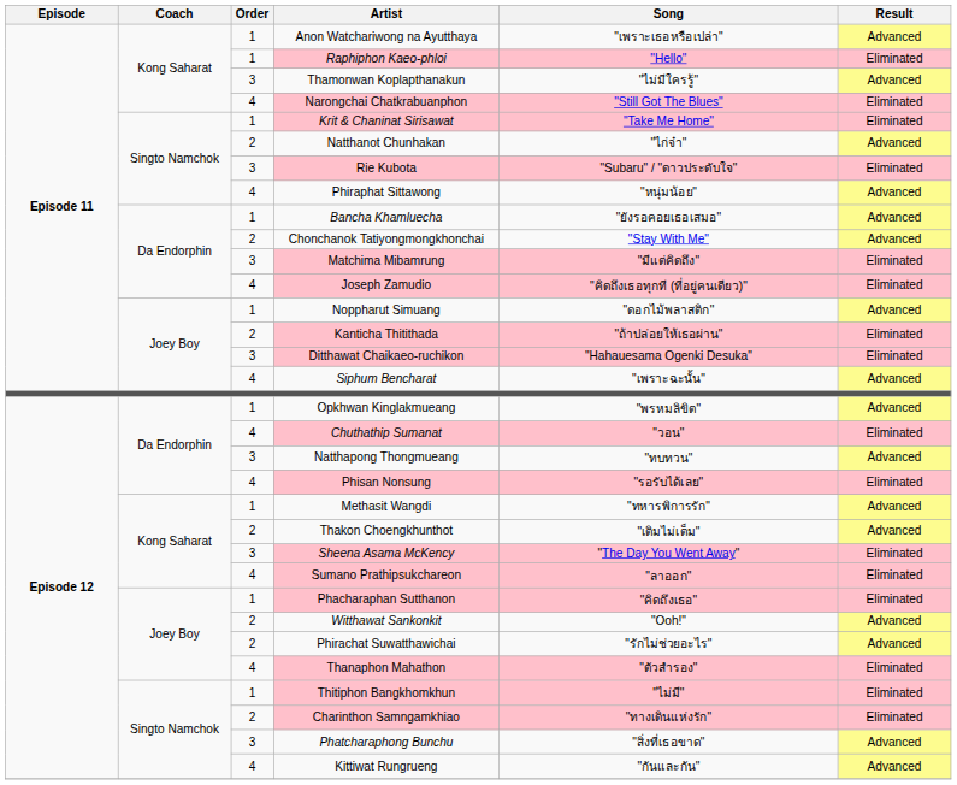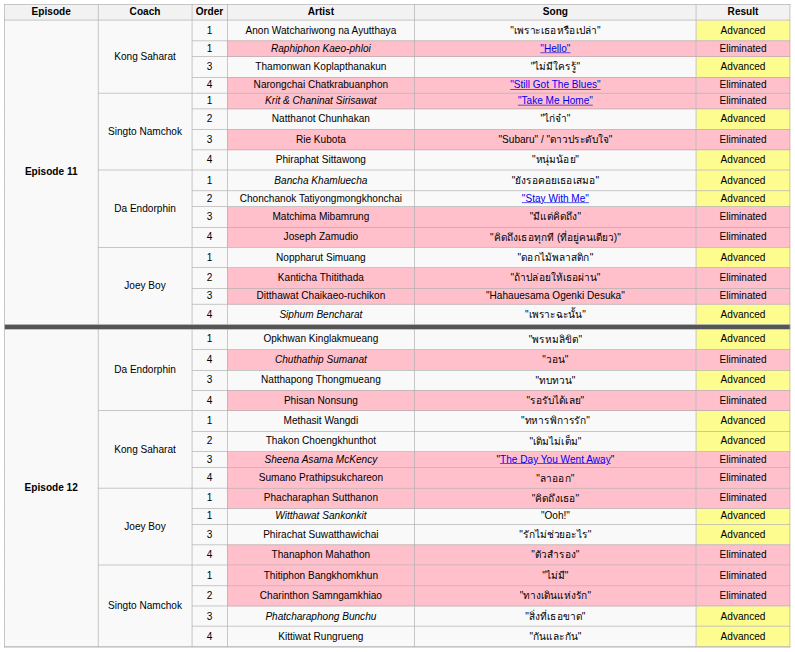 <table class="wikitable" style="text-align: center; width: auto;">
 <tr>
 <th scope="col" style="width:10%;">Episode</th>
 <th scope="col" style="width:10%;">Coach</th>
 <th scope="col" style="width:02%;">Order</th>
 <th scope="col" style="width:20%;">Artist</th>
 <th scope="col" style="width:30%;">Song</th>
 <th scope="col" style="width:10%;">Result</th>
 </tr>
 <tr>
 <td rowspan="16"><strong>Episode 11</strong><br><small></small></td>
 <td rowspan="4">Kong Saharat</td>
 <td>1</td>
 <td>Anon Watchariwong na Ayutthaya</td>
 <td>"เพราะเธอหรือเปล่า"</td>
 <td style="background:#fdfc8f">Advanced</td>
 </tr>
 <tr>
 <td>1</td>
 <td style="background:pink"><em>Raphiphon Kaeo-phloi</em></td>
 <td style="background:pink"><a href='#'>"Hello"</a></td>
 <td style="background:pink">Eliminated</td>
 </tr>
 <tr>
 <td>3</td>
 <td>Thamonwan Koplapthanakun</td>
 <td>"ไม่มีใครรู้"</td>
 <td style="background:#fdfc8f">Advanced</td>
 </tr>
 <tr>
 <td>4</td>
 <td style="background:pink">Narongchai Chatkrabuanphon</td>
 <td style="background:pink"><a href='#'>"Still Got The Blues"</a></td>
 <td style="background:pink">Eliminated</td>
 </tr>
 <tr>
 <td rowspan="4">Singto Namchok</td>
 <td>1</td>
 <td style="background:pink"><em>Krit & Chaninat Sirisawat</em></td>
 <td style="background:pink"><a href='#'>"Take Me Home"</a></td>
 <td style="background:pink">Eliminated</td>
 </tr>
 <tr>
 <td>2</td>
 <td>Natthanot Chunhakan</td>
 <td>"ไก่จ๋า"</td>
 <td style="background:#fdfc8f">Advanced</td>
 </tr>
 <tr>
 <td>3</td>
 <td style="background:pink">Rie Kubota</td>
 <td style="background:pink">"Subaru" / "ดาวประดับใจ"</td>
 <td style="background:pink">Eliminated</td>
 </tr>
 <tr>
 <td>4</td>
 <td>Phiraphat Sittawong</td>
 <td>"หนุ่มน้อย"</td>
 <td style="background:#fdfc8f">Advanced</td>
 </tr>
 <tr>
 <td rowspan="4">Da Endorphin</td>
 <td>1</td>
 <td><em>Bancha Khamluecha</em></td>
 <td>"ยังรอคอยเธอเสมอ"</td>
 <td style="background:#fdfc8f">Advanced</td>
 </tr>
 <tr>
 <td>2</td>
 <td>Chonchanok Tatiyongmongkhonchai</td>
 <td><a href='#'>"Stay With Me"</a></td>
 <td style="background:#fdfc8f">Advanced</td>
 </tr>
 <tr>
 <td>3</td>
 <td style="background:pink">Matchima Mibamrung</td>
 <td style="background:pink">"มีแต่คิดถึง"</td>
 <td style="background:pink">Eliminated</td>
 </tr>
 <tr>
 <td>4</td>
 <td style="background:pink">Joseph Zamudio</td>
 <td style="background:pink">"คิดถึงเธอทุกที (ที่อยู่คนเดียว)"</td>
 <td style="background:pink">Eliminated</td>
 </tr>
 <tr>
 <td rowspan="4">Joey Boy</td>
 <td>1</td>
 <td>Noppharut Simuang</td>
 <td>"ดอกไม้พลาสติก"</td>
 <td style="background:#fdfc8f">Advanced</td>
 </tr>
 <tr>
 <td>2</td>
 <td style="background:pink">Kanticha Thitithada</td>
 <td style="background:pink">"ถ้าปล่อยให้เธอผ่าน"</td>
 <td style="background:pink">Eliminated</td>
 </tr>
 <tr>
 <td>3</td>
 <td style="background:pink">Ditthawat Chaikaeo-ruchikon</td>
 <td style="background:pink">"Hahauesama Ogenki Desuka"</td>
 <td style="background:pink">Eliminated</td>
 </tr>
 <tr>
 <td>4</td>
 <td><em>Siphum Bencharat</em></td>
 <td>"เพราะฉะนั้น"</td>
 <td style="background:#fdfc8f">Advanced</td>
 </tr>
 <tr>
 <td colspan="11" style="background:#555555;"></td>
 </tr>
 <tr>
 <td rowspan="16"><strong>Episode 12</strong><br><small></small></td>
 <td rowspan="4">Da Endorphin</td>
 <td>1</td>
 <td>Opkhwan Kinglakmueang</td>
 <td>"พรหมลิขิต"</td>
 <td style="background:#fdfc8f">Advanced</td>
 </tr>
 <tr>
 <td>4</td>
 <td style="background:pink"><em>Chuthathip Sumanat</em></td>
 <td style="background:pink">"วอน"</td>
 <td style="background:pink">Eliminated</td>
 </tr>
 <tr>
 <td>3</td>
 <td>Natthapong Thongmueang</td>
 <td>"ทบทวน"</td>
 <td style="background:#fdfc8f">Advanced</td>
 </tr>
 <tr>
 <td>4</td>
 <td style="background:pink">Phisan Nonsung</td>
 <td style="background:pink">"รอรับได้เลย"</td>
 <td style="background:pink">Eliminated</td>
 </tr>
 <tr>
 <td rowspan="4">Kong Saharat</td>
 <td>1</td>
 <td>Methasit Wangdi</td>
 <td>"ทหารพิการรัก"</td>
 <td style="background:#fdfc8f">Advanced</td>
 </tr>
 <tr>
 <td>2</td>
 <td>Thakon Choengkhunthot</td>
 <td>"เติมไม่เต็ม"</td>
 <td style="background:#fdfc8f">Advanced</td>
 </tr>
 <tr>
 <td>3</td>
 <td style="background:pink"><em>Sheena Asama McKency</em></td>
 <td style="background:pink">"<a href='#'>The Day You Went Away</a>"</td>
 <td style="background:pink">Eliminated</td>
 </tr>
 <tr>
 <td>4</td>
 <td style="background:pink">Sumano Prathipsukchareon</td>
 <td style="background:pink">"ลาออก"</td>
 <td style="background:pink">Eliminated</td>
 </tr>
 <tr>
 <td rowspan="4">Joey Boy</td>
 <td>1</td>
 <td style="background:pink">Phacharaphan Sutthanon</td>
 <td style="background:pink">"คิดถึงเธอ"</td>
 <td style="background:pink">Eliminated</td>
 </tr>
 <tr>
-<td>2</td>
+<td>1</td>
 <td><em>Witthawat Sankonkit</em></td>
 <td>"Ooh!"</td>
 <td style="background:#fdfc8f">Advanced</td>
 </tr>
 <tr>
-<td>2</td>
+<td>3</td>
 <td>Phirachat Suwatthawichai</td>
 <td>"รักไม่ช่วยอะไร"</td>
 <td style="background:#fdfc8f">Advanced</td>
 </tr>
 <tr>
 <td>4</td>
 <td style="background:pink">Thanaphon Mahathon</td>
 <td style="background:pink">"ตัวสำรอง"</td>
 <td style="background:pink">Eliminated</td>
 </tr>
 <tr>
 <td rowspan="4">Singto Namchok</td>
 <td>1</td>
 <td style="background:pink">Thitiphon Bangkhomkhun</td>
 <td style="background:pink">"ไม่มี"</td>
 <td style="background:pink">Eliminated</td>
 </tr>
 <tr>
 <td>2</td>
 <td style="background:pink">Charinthon Samngamkhiao</td>
 <td style="background:pink">"ทางเดินแห่งรัก"</td>
 <td style="background:pink">Eliminated</td>
 </tr>
 <tr>
 <td>3</td>
 <td><em>Phatcharaphong Bunchu</em></td>
 <td>"สิ่งที่เธอขาด"</td>
 <td style="background:#fdfc8f">Advanced</td>
 </tr>
 <tr>
 <td>4</td>
 <td>Kittiwat Rungrueng</td>
 <td>"กันและกัน"</td>
 <td style="background:#fdfc8f">Advanced</td>
 </tr>
 <tr>
 </tr>
 </table>
